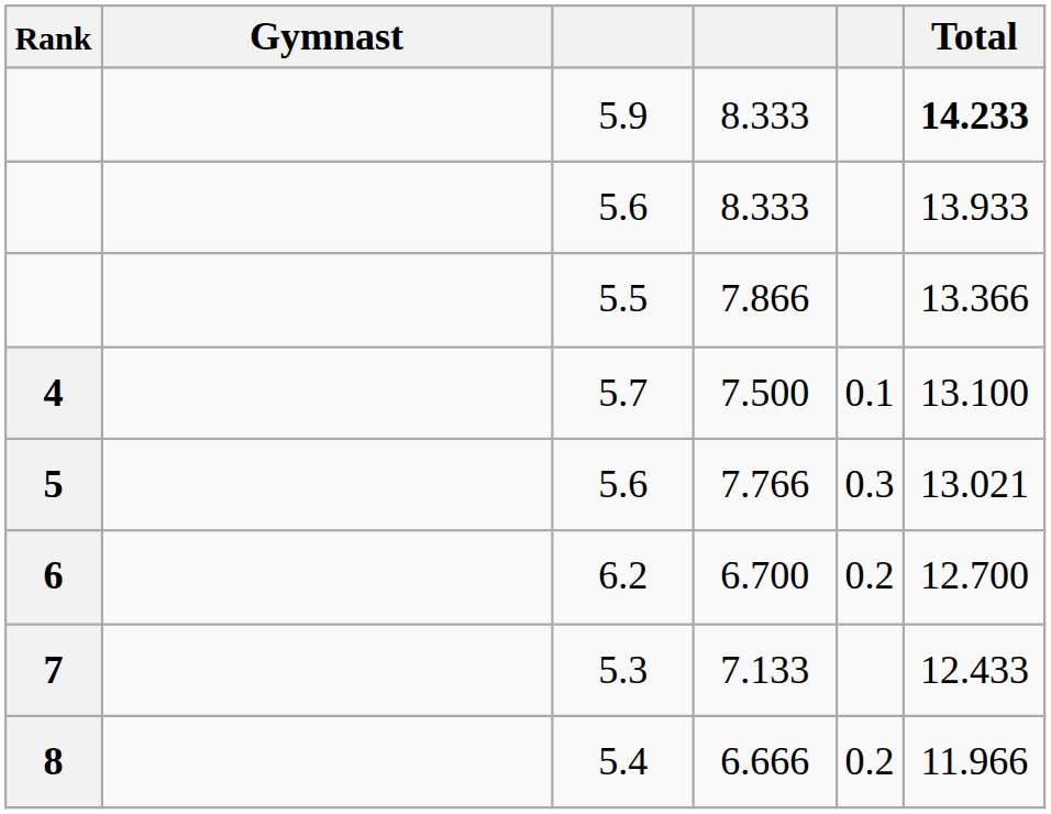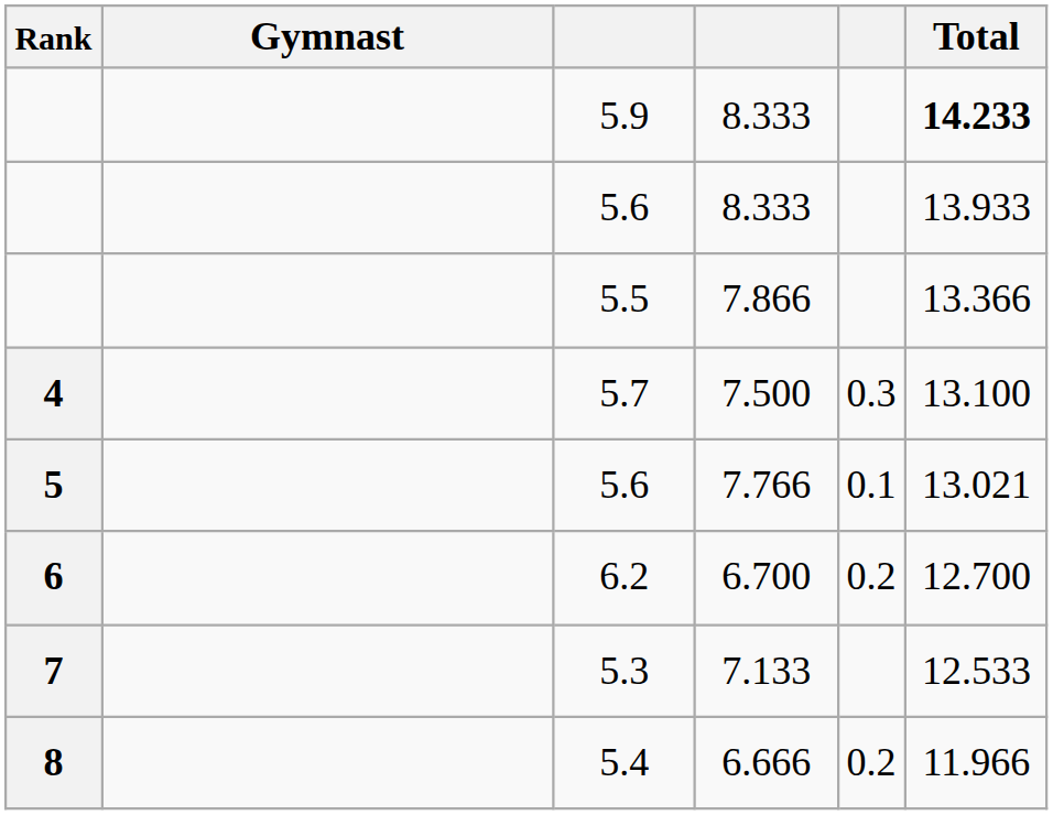 <table style="text-align:center;" class="wikitable sortable">
 <tr>
 <th scope="col" style="width:15px;"><small>Rank</small></th>
 <th scope="col" style="width:175px;">Gymnast</th>
 <th scope="col" style="width:50px;"><small></small></th>
 <th scope="col" style="width:50px;"><small></small></th>
 <th scope="col" style="width:20px;"><small></small></th>
 <th scope="col" style="width:50px;">Total</th>
 </tr>
 <tr>
 <td scope="row" style="text-align:center"></td>
 <td style="height:30px; text-align:left;"></td>
 <td>5.9</td>
 <td>8.333</td>
 <td></td>
 <td><strong>14.233</strong></td>
 </tr>
 <tr>
 <td scope="row" style="text-align:center"></td>
 <td style="height:30px; text-align:left;"></td>
 <td>5.6</td>
 <td>8.333</td>
 <td></td>
 <td>13.933</td>
 </tr>
 <tr>
 <td scope="row" style="text-align:center"></td>
 <td style="height:30px; text-align:left;"></td>
 <td>5.5</td>
 <td>7.866</td>
 <td></td>
 <td>13.366</td>
 </tr>
 <tr>
 <th scope="row" style="text-align:center">4</th>
 <td style="height:30px; text-align:left;"></td>
 <td>5.7</td>
 <td>7.500</td>
-<td>0.1</td>
+<td>0.3</td>
 <td>13.100</td>
 </tr>
 <tr>
 <th scope="row" style="text-align:center">5</th>
 <td style="height:30px; text-align:left;"></td>
 <td>5.6</td>
 <td>7.766</td>
-<td>0.3</td>
+<td>0.1</td>
 <td>13.021</td>
 </tr>
 <tr>
 <th scope="row" style="text-align:center">6</th>
 <td style="height:30px; text-align:left;"></td>
 <td>6.2</td>
 <td>6.700</td>
 <td>0.2</td>
 <td>12.700</td>
 </tr>
 <tr>
 <th scope="row" style="text-align:center">7</th>
 <td style="height:30px; text-align:left;"></td>
 <td>5.3</td>
 <td>7.133</td>
 <td></td>
-<td>12.433</td>
+<td>12.533</td>
 </tr>
 <tr>
 <th scope="row" style="text-align:center">8</th>
 <td style="height:30px; text-align:left;"></td>
 <td>5.4</td>
 <td>6.666</td>
 <td>0.2</td>
 <td>11.966</td>
 </tr>
 </table>
